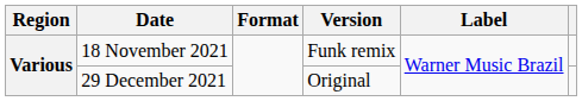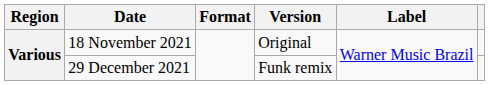 <table class="wikitable plainrowheaders">
 <tr>
 <th scope="col">Region</th>
 <th scope="col">Date</th>
 <th scope="col">Format</th>
 <th scope="col">Version</th>
 <th scope="col">Label</th>
 <th scope="col" class="unsortable"></th>
 </tr>
 <tr>
 <th scope="row" rowspan="2">Various</th>
 <td>18 November 2021</td>
 <td rowspan="2"></td>
-<td>Funk remix</td>
+<td>Original</td>
 <td rowspan="2"><a href='#'>Warner Music Brazil</a></td>
 <td></td>
 </tr>
 <tr>
 <td>29 December 2021</td>
-<td>Original</td>
+<td>Funk remix</td>
 <td></td>
 </tr>
 </table>
